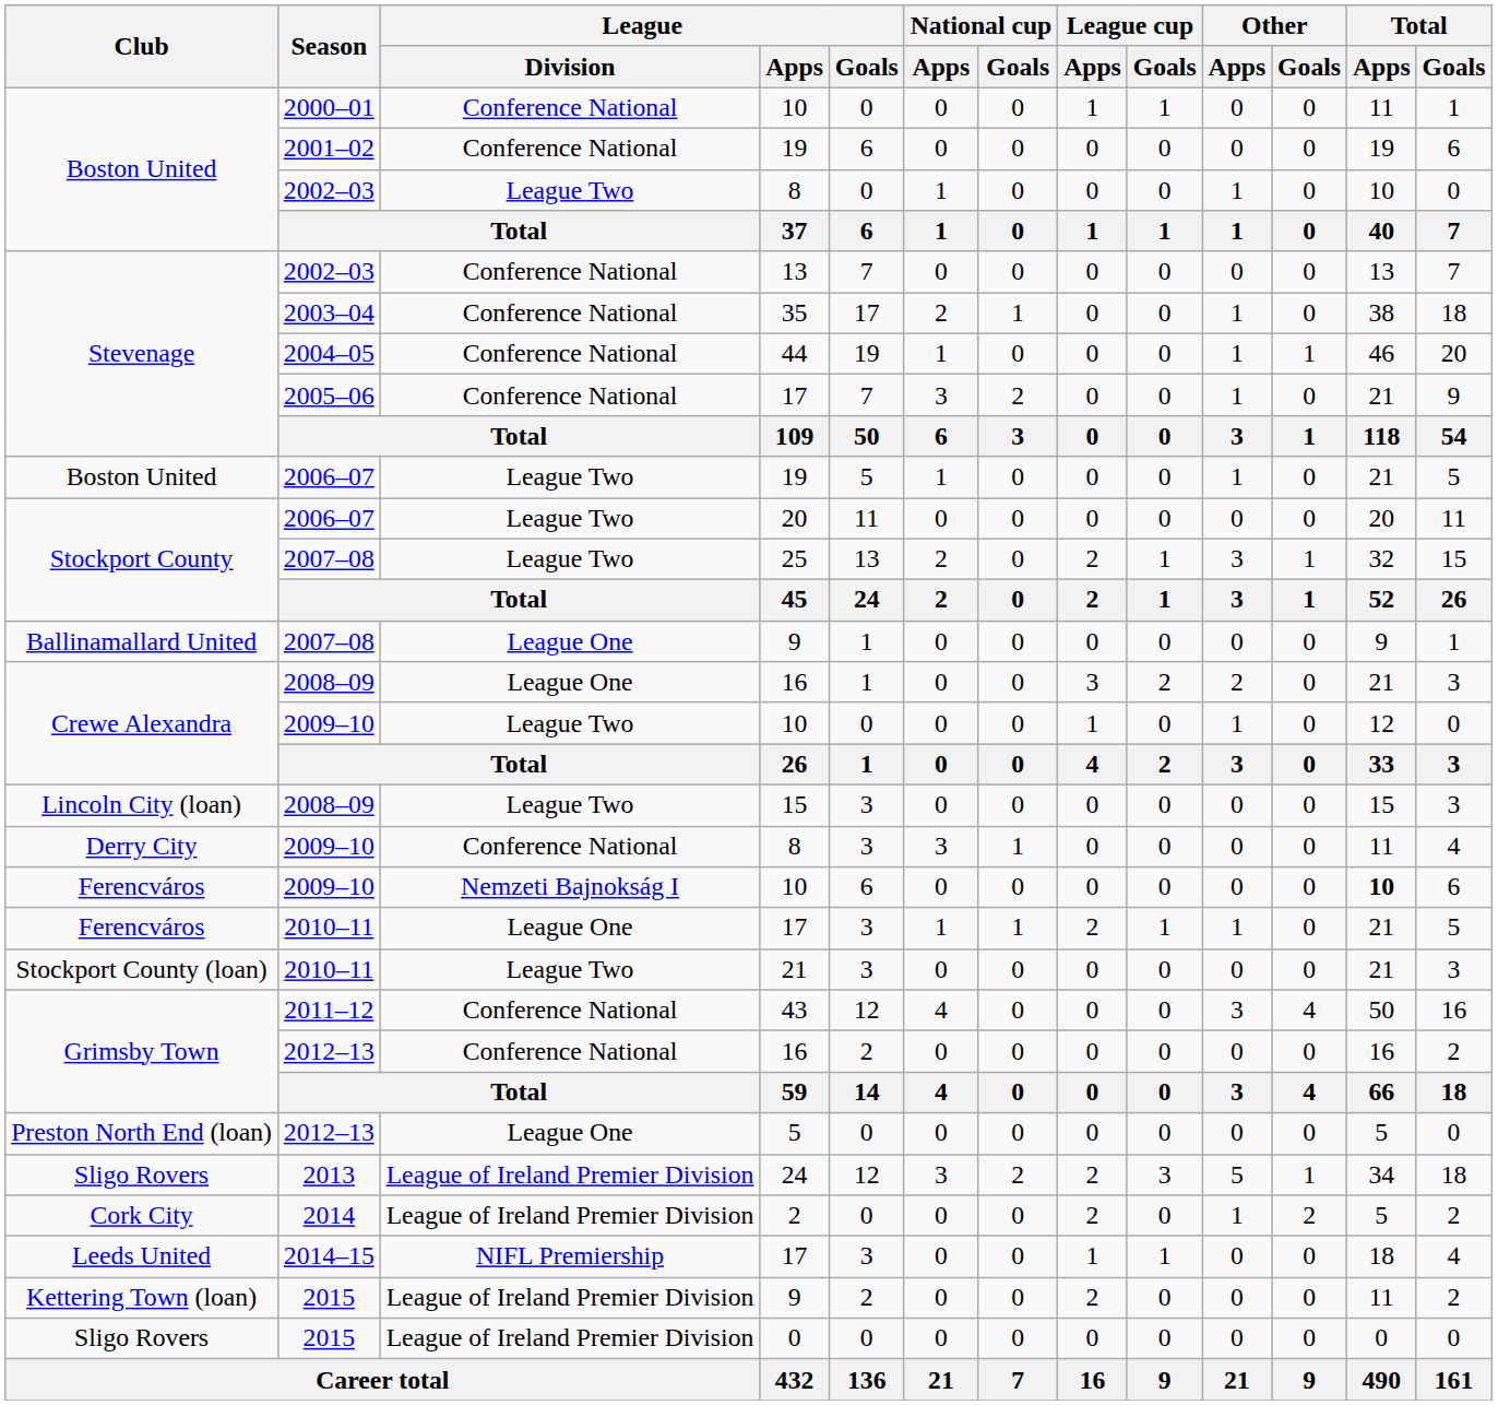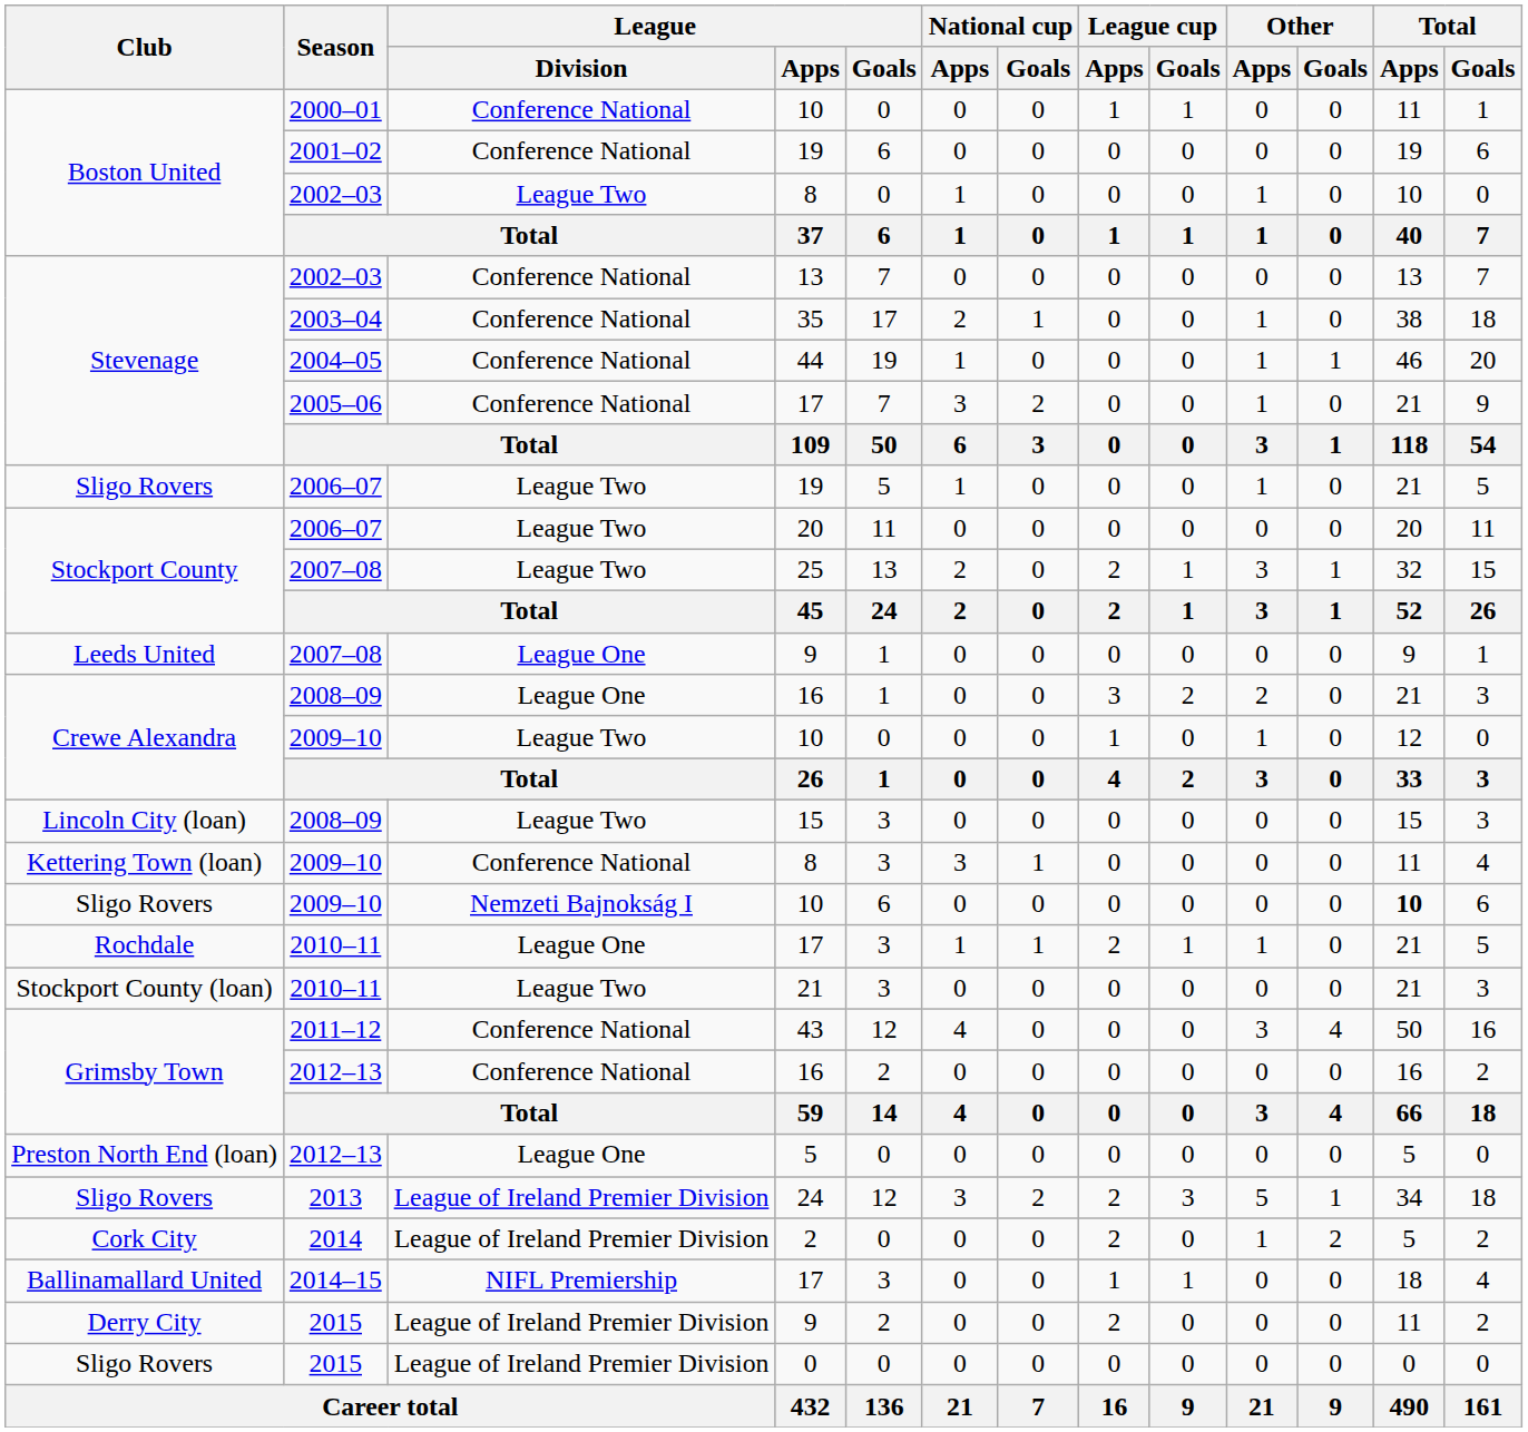 <table class="wikitable" style="text-align:center">
 <tr>
 <th rowspan="2">Club</th>
 <th rowspan="2">Season</th>
 <th colspan="3">League</th>
 <th colspan="2">National cup</th>
 <th colspan="2">League cup</th>
 <th colspan="2">Other</th>
 <th colspan="2">Total</th>
 </tr>
 <tr>
 <th>Division</th>
 <th>Apps</th>
 <th>Goals</th>
 <th>Apps</th>
 <th>Goals</th>
 <th>Apps</th>
 <th>Goals</th>
 <th>Apps</th>
 <th>Goals</th>
 <th>Apps</th>
 <th>Goals</th>
 </tr>
 <tr>
 <td rowspan="4"><a href='#'>Boston United</a></td>
 <td><a href='#'>2000–01</a></td>
 <td><a href='#'>Conference National</a></td>
 <td>10</td>
 <td>0</td>
 <td>0</td>
 <td>0</td>
 <td>1</td>
 <td>1</td>
 <td>0</td>
 <td>0</td>
 <td>11</td>
 <td>1</td>
 </tr>
 <tr>
 <td><a href='#'>2001–02</a></td>
 <td>Conference National</td>
 <td>19</td>
 <td>6</td>
 <td>0</td>
 <td>0</td>
 <td>0</td>
 <td>0</td>
 <td>0</td>
 <td>0</td>
 <td>19</td>
 <td>6</td>
 </tr>
 <tr>
 <td><a href='#'>2002–03</a></td>
 <td><a href='#'>League Two</a></td>
 <td>8</td>
 <td>0</td>
 <td>1</td>
 <td>0</td>
 <td>0</td>
 <td>0</td>
 <td>1</td>
 <td>0</td>
 <td>10</td>
 <td>0</td>
 </tr>
 <tr>
 <th colspan="2">Total</th>
 <th>37</th>
 <th>6</th>
 <th>1</th>
 <th>0</th>
 <th>1</th>
 <th>1</th>
 <th>1</th>
 <th>0</th>
 <th>40</th>
 <th>7</th>
 </tr>
 <tr>
 <td rowspan="5"><a href='#'>Stevenage</a></td>
 <td><a href='#'>2002–03</a></td>
 <td>Conference National</td>
 <td>13</td>
 <td>7</td>
 <td>0</td>
 <td>0</td>
 <td>0</td>
 <td>0</td>
 <td>0</td>
 <td>0</td>
 <td>13</td>
 <td>7</td>
 </tr>
 <tr>
 <td><a href='#'>2003–04</a></td>
 <td>Conference National</td>
 <td>35</td>
 <td>17</td>
 <td>2</td>
 <td>1</td>
 <td>0</td>
 <td>0</td>
 <td>1</td>
 <td>0</td>
 <td>38</td>
 <td>18</td>
 </tr>
 <tr>
 <td><a href='#'>2004–05</a></td>
 <td>Conference National</td>
 <td>44</td>
 <td>19</td>
 <td>1</td>
 <td>0</td>
 <td>0</td>
 <td>0</td>
 <td>1</td>
 <td>1</td>
 <td>46</td>
 <td>20</td>
 </tr>
 <tr>
 <td><a href='#'>2005–06</a></td>
 <td>Conference National</td>
 <td>17</td>
 <td>7</td>
 <td>3</td>
 <td>2</td>
 <td>0</td>
 <td>0</td>
 <td>1</td>
 <td>0</td>
 <td>21</td>
 <td>9</td>
 </tr>
 <tr>
 <th colspan="2">Total</th>
 <th>109</th>
 <th>50</th>
 <th>6</th>
 <th>3</th>
 <th>0</th>
 <th>0</th>
 <th>3</th>
 <th>1</th>
 <th>118</th>
 <th>54</th>
 </tr>
 <tr>
-<td>Boston United</td>
+<td><a href='#'>Sligo Rovers</a></td>
 <td><a href='#'>2006–07</a></td>
 <td>League Two</td>
 <td>19</td>
 <td>5</td>
 <td>1</td>
 <td>0</td>
 <td>0</td>
 <td>0</td>
 <td>1</td>
 <td>0</td>
 <td>21</td>
 <td>5</td>
 </tr>
 <tr>
 <td rowspan="3"><a href='#'>Stockport County</a></td>
 <td><a href='#'>2006–07</a></td>
 <td>League Two</td>
 <td>20</td>
 <td>11</td>
 <td>0</td>
 <td>0</td>
 <td>0</td>
 <td>0</td>
 <td>0</td>
 <td>0</td>
 <td>20</td>
 <td>11</td>
 </tr>
 <tr>
 <td><a href='#'>2007–08</a></td>
 <td>League Two</td>
 <td>25</td>
 <td>13</td>
 <td>2</td>
 <td>0</td>
 <td>2</td>
 <td>1</td>
 <td>3</td>
 <td>1</td>
 <td>32</td>
 <td>15</td>
 </tr>
 <tr>
 <th colspan="2">Total</th>
 <th>45</th>
 <th>24</th>
 <th>2</th>
 <th>0</th>
 <th>2</th>
 <th>1</th>
 <th>3</th>
 <th>1</th>
 <th>52</th>
 <th>26</th>
 </tr>
 <tr>
-<td><a href='#'>Ballinamallard United</a></td>
+<td><a href='#'>Leeds United</a></td>
 <td><a href='#'>2007–08</a></td>
 <td><a href='#'>League One</a></td>
 <td>9</td>
 <td>1</td>
 <td>0</td>
 <td>0</td>
 <td>0</td>
 <td>0</td>
 <td>0</td>
 <td>0</td>
 <td>9</td>
 <td>1</td>
 </tr>
 <tr>
 <td rowspan="3"><a href='#'>Crewe Alexandra</a></td>
 <td><a href='#'>2008–09</a></td>
 <td>League One</td>
 <td>16</td>
 <td>1</td>
 <td>0</td>
 <td>0</td>
 <td>3</td>
 <td>2</td>
 <td>2</td>
 <td>0</td>
 <td>21</td>
 <td>3</td>
 </tr>
 <tr>
 <td><a href='#'>2009–10</a></td>
 <td>League Two</td>
 <td>10</td>
 <td>0</td>
 <td>0</td>
 <td>0</td>
 <td>1</td>
 <td>0</td>
 <td>1</td>
 <td>0</td>
 <td>12</td>
 <td>0</td>
 </tr>
 <tr>
 <th colspan="2">Total</th>
 <th>26</th>
 <th>1</th>
 <th>0</th>
 <th>0</th>
 <th>4</th>
 <th>2</th>
 <th>3</th>
 <th>0</th>
 <th>33</th>
 <th>3</th>
 </tr>
 <tr>
 <td><a href='#'>Lincoln City</a> (loan)</td>
 <td><a href='#'>2008–09</a></td>
 <td>League Two</td>
 <td>15</td>
 <td>3</td>
 <td>0</td>
 <td>0</td>
 <td>0</td>
 <td>0</td>
 <td>0</td>
 <td>0</td>
 <td>15</td>
 <td>3</td>
 </tr>
 <tr>
-<td><a href='#'>Derry City</a></td>
+<td><a href='#'>Kettering Town</a> (loan)</td>
 <td><a href='#'>2009–10</a></td>
 <td>Conference National</td>
 <td>8</td>
 <td>3</td>
 <td>3</td>
 <td>1</td>
 <td>0</td>
 <td>0</td>
 <td>0</td>
 <td>0</td>
 <td>11</td>
 <td>4</td>
 </tr>
 <tr>
-<td><a href='#'>Ferencváros</a></td>
+<td>Sligo Rovers</td>
 <td><a href='#'>2009–10</a></td>
 <td><a href='#'>Nemzeti Bajnokság I</a></td>
 <td>10</td>
 <td>6</td>
 <td>0</td>
 <td>0</td>
 <td>0</td>
 <td>0</td>
 <td>0</td>
 <td>0</td>
 <td><strong>10</strong></td>
 <td>6</td>
 </tr>
 <tr>
-<td><a href='#'>Ferencváros</a></td>
+<td><a href='#'>Rochdale</a></td>
 <td><a href='#'>2010–11</a></td>
 <td>League One</td>
 <td>17</td>
 <td>3</td>
 <td>1</td>
 <td>1</td>
 <td>2</td>
 <td>1</td>
 <td>1</td>
 <td>0</td>
 <td>21</td>
 <td>5</td>
 </tr>
 <tr>
 <td>Stockport County (loan)</td>
 <td><a href='#'>2010–11</a></td>
 <td>League Two</td>
 <td>21</td>
 <td>3</td>
 <td>0</td>
 <td>0</td>
 <td>0</td>
 <td>0</td>
 <td>0</td>
 <td>0</td>
 <td>21</td>
 <td>3</td>
 </tr>
 <tr>
 <td rowspan="3"><a href='#'>Grimsby Town</a></td>
 <td><a href='#'>2011–12</a></td>
 <td>Conference National</td>
 <td>43</td>
 <td>12</td>
 <td>4</td>
 <td>0</td>
 <td>0</td>
 <td>0</td>
 <td>3</td>
 <td>4</td>
 <td>50</td>
 <td>16</td>
 </tr>
 <tr>
 <td><a href='#'>2012–13</a></td>
 <td>Conference National</td>
 <td>16</td>
 <td>2</td>
 <td>0</td>
 <td>0</td>
 <td>0</td>
 <td>0</td>
 <td>0</td>
 <td>0</td>
 <td>16</td>
 <td>2</td>
 </tr>
 <tr>
 <th colspan="2">Total</th>
 <th>59</th>
 <th>14</th>
 <th>4</th>
 <th>0</th>
 <th>0</th>
 <th>0</th>
 <th>3</th>
 <th>4</th>
 <th>66</th>
 <th>18</th>
 </tr>
 <tr>
 <td><a href='#'>Preston North End</a> (loan)</td>
 <td><a href='#'>2012–13</a></td>
 <td>League One</td>
 <td>5</td>
 <td>0</td>
 <td>0</td>
 <td>0</td>
 <td>0</td>
 <td>0</td>
 <td>0</td>
 <td>0</td>
 <td>5</td>
 <td>0</td>
 </tr>
 <tr>
 <td><a href='#'>Sligo Rovers</a></td>
 <td><a href='#'>2013</a></td>
 <td><a href='#'>League of Ireland Premier Division</a></td>
 <td>24</td>
 <td>12</td>
 <td>3</td>
 <td>2</td>
 <td>2</td>
 <td>3</td>
 <td>5</td>
 <td>1</td>
 <td>34</td>
 <td>18</td>
 </tr>
 <tr>
 <td><a href='#'>Cork City</a></td>
 <td><a href='#'>2014</a></td>
 <td>League of Ireland Premier Division</td>
 <td>2</td>
 <td>0</td>
 <td>0</td>
 <td>0</td>
 <td>2</td>
 <td>0</td>
 <td>1</td>
 <td>2</td>
 <td>5</td>
 <td>2</td>
 </tr>
 <tr>
-<td><a href='#'>Leeds United</a></td>
+<td><a href='#'>Ballinamallard United</a></td>
 <td><a href='#'>2014–15</a></td>
 <td><a href='#'>NIFL Premiership</a></td>
 <td>17</td>
 <td>3</td>
 <td>0</td>
 <td>0</td>
 <td>1</td>
 <td>1</td>
 <td>0</td>
 <td>0</td>
 <td>18</td>
 <td>4</td>
 </tr>
 <tr>
-<td><a href='#'>Kettering Town</a> (loan)</td>
+<td><a href='#'>Derry City</a></td>
 <td><a href='#'>2015</a></td>
 <td>League of Ireland Premier Division</td>
 <td>9</td>
 <td>2</td>
 <td>0</td>
 <td>0</td>
 <td>2</td>
 <td>0</td>
 <td>0</td>
 <td>0</td>
 <td>11</td>
 <td>2</td>
 </tr>
 <tr>
 <td>Sligo Rovers</td>
 <td><a href='#'>2015</a></td>
 <td>League of Ireland Premier Division</td>
 <td>0</td>
 <td>0</td>
 <td>0</td>
 <td>0</td>
 <td>0</td>
 <td>0</td>
 <td>0</td>
 <td>0</td>
 <td>0</td>
 <td>0</td>
 </tr>
 <tr>
 <th colspan="3">Career total</th>
 <th>432</th>
 <th>136</th>
 <th>21</th>
 <th>7</th>
 <th>16</th>
 <th>9</th>
 <th>21</th>
 <th>9</th>
 <th>490</th>
 <th>161</th>
 </tr>
 </table>
